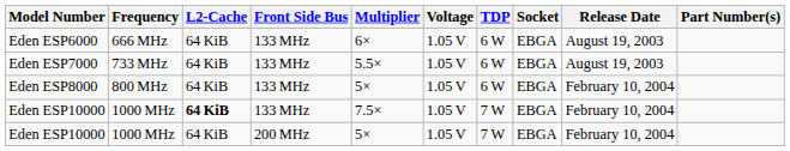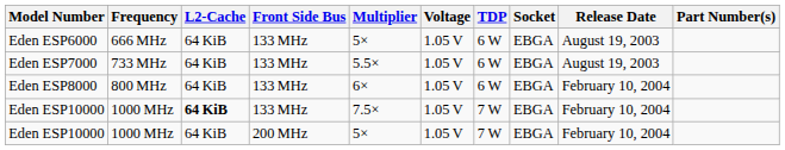 <table class="wikitable">
 <tr>
 <th>Model Number</th>
 <th>Frequency</th>
 <th><a href='#'>L2-Cache</a></th>
 <th><a href='#'>Front Side Bus</a></th>
 <th><a href='#'>Multiplier</a></th>
 <th>Voltage</th>
 <th><a href='#'>TDP</a></th>
 <th>Socket</th>
 <th>Release Date</th>
 <th>Part Number(s)</th>
 </tr>
 <tr>
 <td>Eden ESP6000</td>
 <td>666 MHz</td>
 <td>64 KiB</td>
 <td>133 MHz</td>
-<td>6×</td>
+<td>5×</td>
 <td>1.05 V</td>
 <td>6 W</td>
 <td>EBGA</td>
 <td>August 19, 2003</td>
 <td></td>
 </tr>
 <tr>
 <td>Eden ESP7000</td>
 <td>733 MHz</td>
 <td>64 KiB</td>
 <td>133 MHz</td>
 <td>5.5×</td>
 <td>1.05 V</td>
 <td>6 W</td>
 <td>EBGA</td>
 <td>August 19, 2003</td>
 <td></td>
 </tr>
 <tr>
 <td>Eden ESP8000</td>
 <td>800 MHz</td>
 <td>64 KiB</td>
 <td>133 MHz</td>
-<td>5×</td>
+<td>6×</td>
 <td>1.05 V</td>
 <td>6 W</td>
 <td>EBGA</td>
 <td>February 10, 2004</td>
 <td></td>
 </tr>
 <tr>
 <td>Eden ESP10000</td>
 <td>1000 MHz</td>
 <td><strong>64 KiB</strong></td>
 <td>133 MHz</td>
 <td>7.5×</td>
 <td>1.05 V</td>
 <td>7 W</td>
 <td>EBGA</td>
 <td>February 10, 2004</td>
 <td></td>
 </tr>
 <tr>
 <td>Eden ESP10000</td>
 <td>1000 MHz</td>
 <td>64 KiB</td>
 <td>200 MHz</td>
 <td>5×</td>
 <td>1.05 V</td>
 <td>7 W</td>
 <td>EBGA</td>
 <td>February 10, 2004</td>
 <td></td>
 </tr>
 </table>
